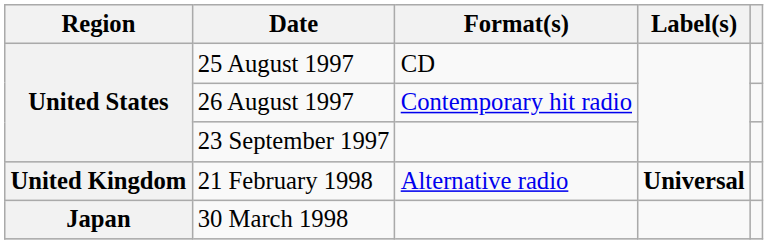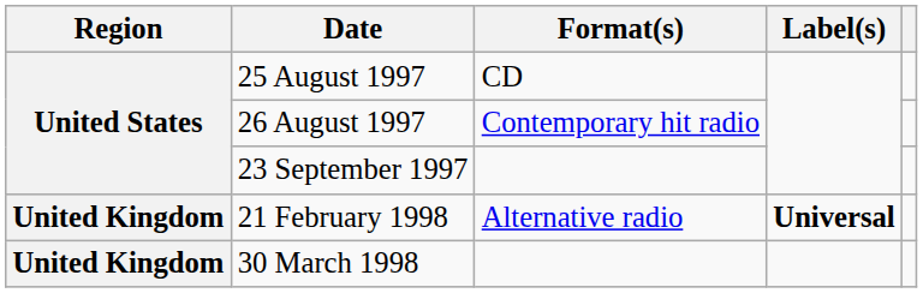 <table class="wikitable plainrowheaders">
 <tr>
 <th scope="col">Region</th>
 <th scope="col">Date</th>
 <th scope="col">Format(s)</th>
 <th scope="col">Label(s)</th>
 <th scope="col"></th>
 </tr>
 <tr>
 <th scope="row" rowspan="3">United States</th>
 <td>25 August 1997</td>
 <td>CD</td>
 <td rowspan="3"></td>
 <td align="center"></td>
 </tr>
 <tr>
 <td>26 August 1997</td>
 <td><a href='#'>Contemporary hit radio</a></td>
 <td align="center"></td>
 </tr>
 <tr>
 <td>23 September 1997</td>
 <td></td>
 <td align="center"></td>
 </tr>
 <tr>
 <th scope="row">United Kingdom</th>
 <td>21 February 1998</td>
 <td><a href='#'>Alternative radio</a></td>
 <td><strong>Universal</strong></td>
 <td align="center"></td>
 </tr>
 <tr>
-<th scope="row">Japan</th>
+<th scope="row">United Kingdom</th>
 <td>30 March 1998</td>
 <td></td>
 <td></td>
 <td align="center"></td>
 </tr>
 </table>
